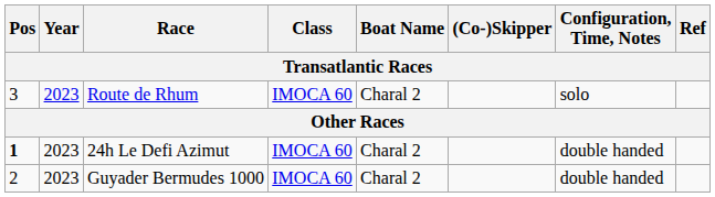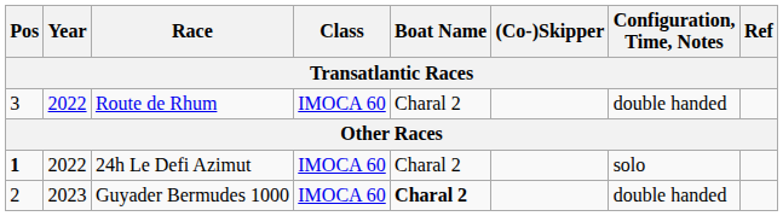 <table class="wikitable sortable">
 <tr>
 <th>Pos</th>
 <th>Year</th>
 <th>Race</th>
 <th>Class</th>
 <th>Boat Name</th>
 <th>(Co-)Skipper</th>
 <th>Configuration,<br>Time, Notes</th>
 <th>Ref</th>
 </tr>
 <tr>
 <th colspan="8"><strong>Transatlantic Races</strong></th>
 </tr>
 <tr>
 <td>3</td>
-<td><a href='#'>2023</a></td>
+<td><a href='#'>2022</a></td>
 <td><a href='#'>Route de Rhum</a></td>
 <td><a href='#'>IMOCA 60</a></td>
 <td>Charal 2</td>
 <td></td>
-<td>solo</td>
+<td>double handed</td>
 <td></td>
 </tr>
 <tr>
 <th colspan="8"><strong>Other Races</strong></th>
 </tr>
 <tr>
 <td><strong>1</strong></td>
-<td>2023</td>
+<td>2022</td>
 <td>24h Le Defi Azimut</td>
 <td><a href='#'>IMOCA 60</a></td>
 <td>Charal 2</td>
 <td><br></td>
-<td>double handed</td>
+<td>solo</td>
 <td></td>
 </tr>
 <tr>
 <td>2</td>
 <td>2023</td>
 <td>Guyader Bermudes 1000</td>
 <td><a href='#'>IMOCA 60</a></td>
-<td>Charal 2</td>
+<td><strong>Charal 2</strong></td>
 <td><br></td>
 <td>double handed</td>
 <td></td>
 </tr>
 </table>
